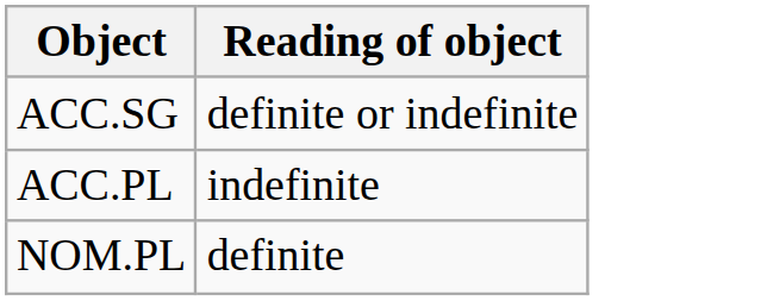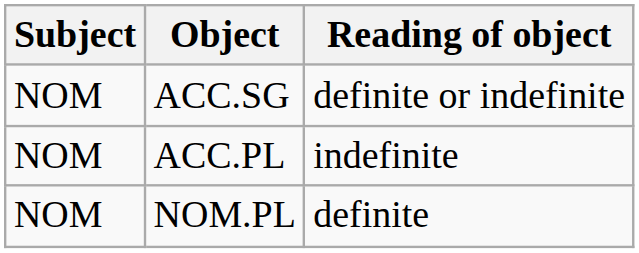 <table class="wikitable">
 <tr>
+<th>Subject</th>
 <th>Object</th>
 <th>Reading of object</th>
 </tr>
 <tr>
+<td>NOM</td>
 <td>ACC.SG</td>
 <td>definite or indefinite</td>
 </tr>
 <tr>
+<td>NOM</td>
 <td>ACC.PL</td>
 <td>indefinite</td>
 </tr>
 <tr>
+<td>NOM</td>
 <td>NOM.PL</td>
 <td>definite</td>
 </tr>
 </table>
